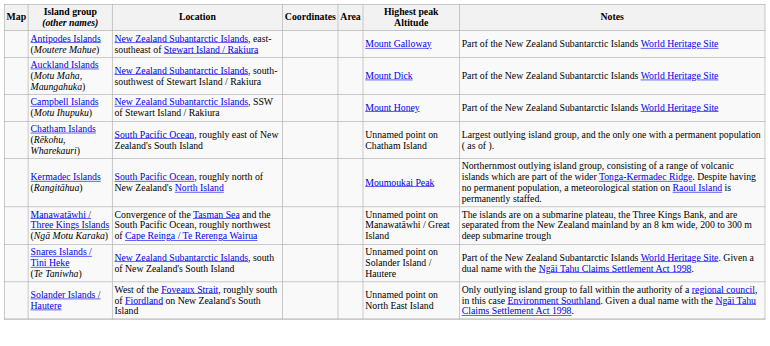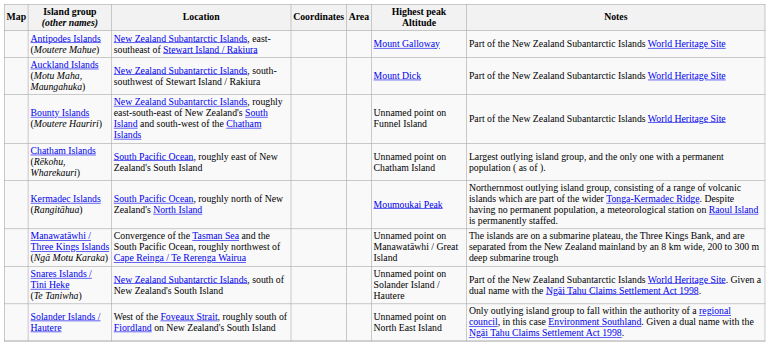 <table class="wikitable sortable noresize">
 <tr>
 <th class="unsortable">Map</th>
 <th>Island group<br><em>(other names)</em></th>
 <th>Location</th>
 <th>Coordinates</th>
 <th>Area</th>
 <th>Highest peak<br>Altitude</th>
 <th>Notes</th>
 </tr>
 <tr>
 <td></td>
 <td><a href='#'>Antipodes Islands</a><br>(<em>Moutere Mahue</em>)</td>
 <td><a href='#'>New Zealand Subantarctic Islands</a>,  east-southeast of <a href='#'>Stewart Island / Rakiura</a></td>
 <td></td>
 <td></td>
 <td><a href='#'>Mount Galloway</a><br></td>
 <td>Part of the New Zealand Subantarctic Islands <a href='#'>World Heritage Site</a></td>
 </tr>
 <tr>
 <td></td>
 <td><a href='#'>Auckland Islands</a><br>(<em>Motu Maha</em>, <em>Maungahuka</em>)</td>
 <td><a href='#'>New Zealand Subantarctic Islands</a>,  south-southwest of Stewart Island / Rakiura</td>
 <td></td>
 <td></td>
 <td><a href='#'>Mount Dick</a><br></td>
 <td>Part of the New Zealand Subantarctic Islands <a href='#'>World Heritage Site</a></td>
 </tr>
 <tr>
 <td></td>
-<td><a href='#'>Campbell Islands</a><br>(<em>Motu Ihupuku</em>)</td>
-<td><a href='#'>New Zealand Subantarctic Islands</a>,  SSW of Stewart Island / Rakiura</td>
+<td><a href='#'>Bounty Islands</a><br>(<em>Moutere Hauriri</em>)</td>
+<td><a href='#'>New Zealand Subantarctic Islands</a>, roughly  east-south-east of New Zealand's <a href='#'>South Island</a> and  south-west of the <a href='#'>Chatham Islands</a></td>
 <td></td>
 <td></td>
-<td><a href='#'>Mount Honey</a><br></td>
+<td>Unnamed point on Funnel Island<br></td>
 <td>Part of the New Zealand Subantarctic Islands <a href='#'>World Heritage Site</a></td>
 </tr>
 <tr>
 <td></td>
 <td><a href='#'>Chatham Islands</a><br>(<em>Rēkohu</em>, <em>Wharekauri</em>)</td>
 <td><a href='#'>South Pacific Ocean</a>, roughly  east of New Zealand's South Island</td>
 <td></td>
 <td></td>
 <td>Unnamed point on Chatham Island<br></td>
 <td>Largest outlying island group, and the only one with a permanent population ( as of ).</td>
 </tr>
 <tr>
 <td></td>
 <td><a href='#'>Kermadec Islands</a><br>(<em>Rangitāhua</em>)</td>
 <td><a href='#'>South Pacific Ocean</a>, roughly  north of New Zealand's <a href='#'>North Island</a></td>
 <td></td>
 <td></td>
 <td><a href='#'>Moumoukai Peak</a><br></td>
 <td>Northernmost outlying island group, consisting of a range of volcanic islands which are part of the wider <a href='#'>Tonga-Kermadec Ridge</a>. Despite having no permanent population, a meteorological station on <a href='#'>Raoul Island</a> is permanently staffed.</td>
 </tr>
 <tr>
 <td></td>
 <td><a href='#'>Manawatāwhi / Three Kings Islands</a><br>(<em>Ngā Motu Karaka</em>)</td>
 <td>Convergence of the <a href='#'>Tasman Sea</a> and the South Pacific Ocean, roughly  northwest of <a href='#'>Cape Reinga / Te Rerenga Wairua</a></td>
 <td></td>
 <td></td>
 <td>Unnamed point on Manawatāwhi / Great Island<br></td>
 <td>The islands are on a submarine plateau, the Three Kings Bank, and are separated from the New Zealand mainland by an 8 km wide, 200 to 300 m deep submarine trough</td>
 </tr>
 <tr>
 <td></td>
 <td><a href='#'>Snares Islands / Tini Heke</a><br>(<em>Te Taniwha</em>)</td>
 <td><a href='#'>New Zealand Subantarctic Islands</a>,  south of New Zealand's South Island</td>
 <td></td>
 <td></td>
 <td>Unnamed point on Solander Island / Hautere<br></td>
 <td>Part of the New Zealand Subantarctic Islands <a href='#'>World Heritage Site</a>. Given a dual name with the <a href='#'>Ngāi Tahu Claims Settlement Act 1998</a>.</td>
 </tr>
 <tr>
 <td></td>
 <td><a href='#'>Solander Islands / Hautere</a></td>
 <td>West of the <a href='#'>Foveaux Strait</a>, roughly  south of <a href='#'>Fiordland</a> on New Zealand's South Island</td>
 <td></td>
 <td></td>
 <td>Unnamed point on North East Island<br></td>
 <td>Only outlying island group to fall within the authority of a <a href='#'>regional council</a>, in this case <a href='#'>Environment Southland</a>. Given a dual name with the <a href='#'>Ngāi Tahu Claims Settlement Act 1998</a>.</td>
 </tr>
 <tr>
 </tr>
 </table>
